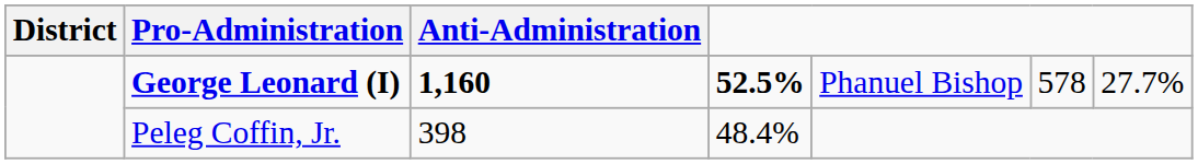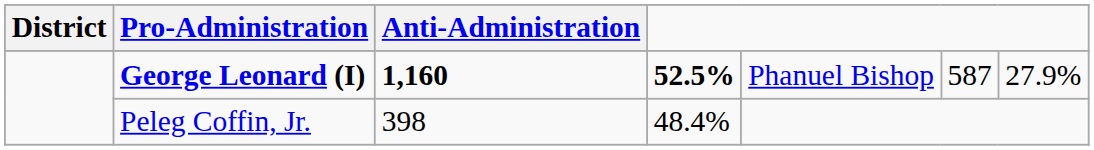 <table class=wikitable>
 <tr>
 <th>District</th>
 <th><a href='#'>Pro-Administration</a></th>
 <th><a href='#'>Anti-Administration</a></th>
 </tr>
 <tr>
 <td rowspan=2></td>
 <td><strong><a href='#'>George Leonard</a> (I)</strong></td>
 <td><strong>1,160</strong></td>
 <td><strong>52.5%</strong></td>
 <td><a href='#'>Phanuel Bishop</a></td>
-<td>578</td>
-<td>27.7%</td>
+<td>587</td>
+<td>27.9%</td>
 </tr>
 <tr>
 <td><a href='#'>Peleg Coffin, Jr.</a></td>
 <td>398</td>
 <td>48.4%</td>
 </tr>
 </table>
